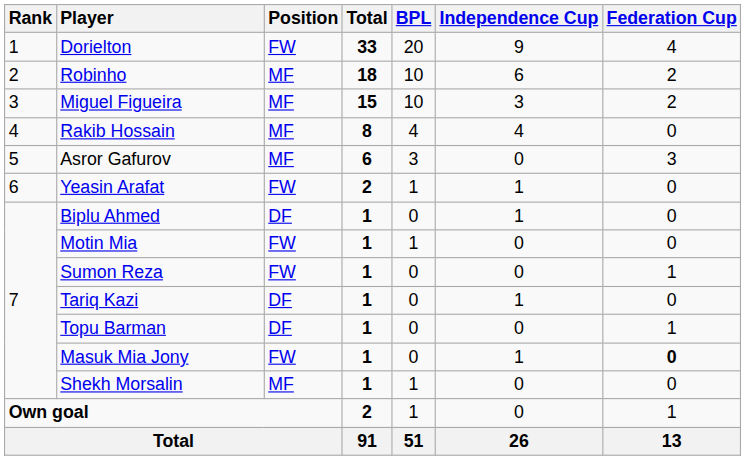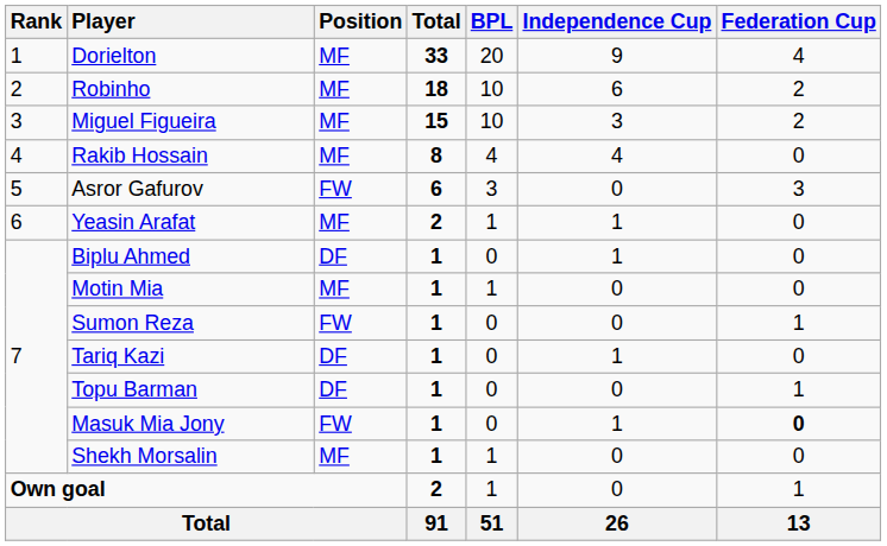 <table class="wikitable">
 <tr>
 <th>Rank</th>
 <th style="width:180px;text-align:left">Player</th>
 <th>Position</th>
 <th>Total</th>
 <th><a href='#'>BPL</a></th>
 <th><a href='#'>Independence Cup</a></th>
 <th><a href='#'>Federation Cup</a></th>
 </tr>
 <tr>
 <td>1</td>
 <td> <a href='#'>Dorielton</a></td>
-<td><a href='#'>FW</a></td>
+<td><a href='#'>MF</a></td>
 <td align="center"><strong>33</strong></td>
 <td align="center">20</td>
 <td align="center">9</td>
 <td align="center">4</td>
 </tr>
 <tr>
 <td>2</td>
 <td> <a href='#'>Robinho</a></td>
 <td><a href='#'>MF</a></td>
 <td align="center"><strong>18</strong></td>
 <td align="center">10</td>
 <td align="center">6</td>
 <td align="center">2</td>
 </tr>
 <tr>
 <td>3</td>
 <td> <a href='#'>Miguel Figueira</a></td>
 <td><a href='#'>MF</a></td>
 <td align="center"><strong>15</strong></td>
 <td align="center">10</td>
 <td align="center">3</td>
 <td align="center">2</td>
 </tr>
 <tr>
 <td>4</td>
 <td> <a href='#'>Rakib Hossain</a></td>
 <td><a href='#'>MF</a></td>
 <td align="center"><strong>8</strong></td>
 <td align="center">4</td>
 <td align="center">4</td>
 <td align="center">0</td>
 </tr>
 <tr>
 <td>5</td>
 <td> Asror Gafurov</td>
-<td><a href='#'>MF</a></td>
+<td><a href='#'>FW</a></td>
 <td align="center"><strong>6</strong></td>
 <td align="center">3</td>
 <td align="center">0</td>
 <td align="center">3</td>
 </tr>
 <tr>
 <td>6</td>
 <td> <a href='#'>Yeasin Arafat</a></td>
-<td><a href='#'>FW</a></td>
+<td><a href='#'>MF</a></td>
 <td align="center"><strong>2</strong></td>
 <td align="center">1</td>
 <td align="center">1</td>
 <td align="center">0</td>
 </tr>
 <tr>
 <td rowspan=7>7</td>
 <td> <a href='#'>Biplu Ahmed</a></td>
 <td><a href='#'>DF</a></td>
 <td align="center"><strong>1</strong></td>
 <td align="center">0</td>
 <td align="center">1</td>
 <td align="center">0</td>
 </tr>
 <tr>
 <td> <a href='#'>Motin Mia</a></td>
-<td><a href='#'>FW</a></td>
+<td><a href='#'>MF</a></td>
 <td align="center"><strong>1</strong></td>
 <td align="center">1</td>
 <td align="center">0</td>
 <td align="center">0</td>
 </tr>
 <tr>
 <td> <a href='#'>Sumon Reza</a></td>
 <td><a href='#'>FW</a></td>
 <td align="center"><strong>1</strong></td>
 <td align="center">0</td>
 <td align="center">0</td>
 <td align="center">1</td>
 </tr>
 <tr>
 <td> <a href='#'>Tariq Kazi</a></td>
 <td><a href='#'>DF</a></td>
 <td align="center"><strong>1</strong></td>
 <td align="center">0</td>
 <td align="center">1</td>
 <td align="center">0</td>
 </tr>
 <tr>
 <td> <a href='#'>Topu Barman</a></td>
 <td><a href='#'>DF</a></td>
 <td align="center"><strong>1</strong></td>
 <td align="center">0</td>
 <td align="center">0</td>
 <td align="center">1</td>
 </tr>
 <tr>
 <td> <a href='#'>Masuk Mia Jony</a></td>
 <td><a href='#'>FW</a></td>
 <td align="center"><strong>1</strong></td>
 <td align="center">0</td>
 <td align="center">1</td>
 <td align="center"><strong>0</strong></td>
 </tr>
 <tr>
 <td> <a href='#'>Shekh Morsalin</a></td>
 <td><a href='#'>MF</a></td>
 <td align="center"><strong>1</strong></td>
 <td align="center">1</td>
 <td align="center">0</td>
 <td align="center">0</td>
 </tr>
 <tr>
 <td colspan=3><strong>Own goal</strong></td>
 <td align="center"><strong>2</strong></td>
 <td align="center">1</td>
 <td align="center">0</td>
 <td align="center">1</td>
 </tr>
 <tr>
 <th colspan="3" align="center">Total</th>
 <th align="center">91</th>
 <th align="center">51</th>
 <th align="center">26</th>
 <th align="center">13</th>
 </tr>
 </table>
